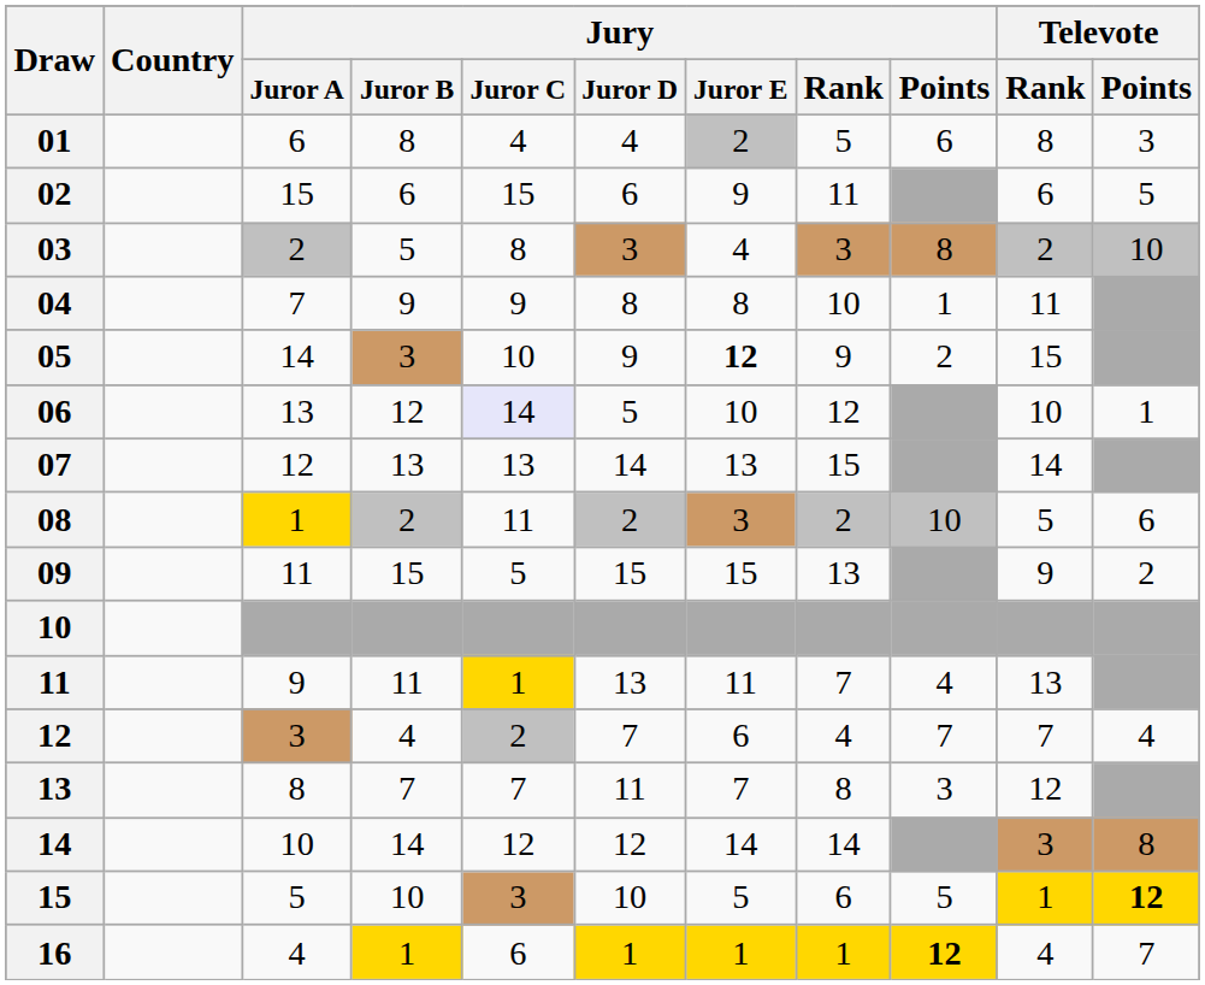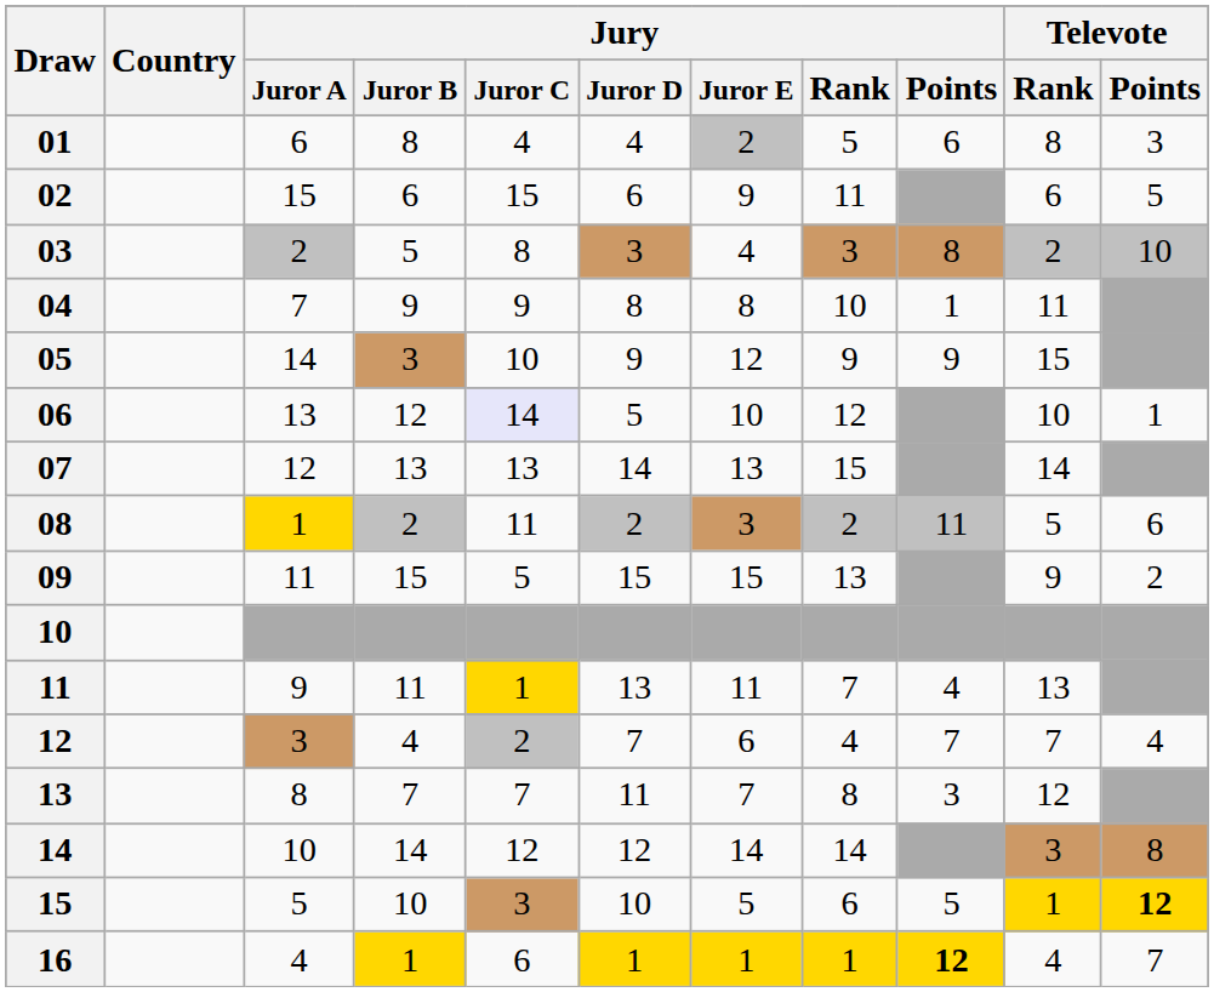 <table class="sortable wikitable collapsible plainrowheaders" style="text-align:center;">
 <tr>
 </tr>
 <tr>
 <th scope="col" rowspan="2">Draw</th>
 <th scope="col" rowspan="2">Country</th>
 <th scope="col" colspan="7">Jury</th>
 <th scope="col" colspan="2">Televote</th>
 </tr>
 <tr>
 <th scope="col"><small>Juror A</small></th>
 <th scope="col"><small>Juror B</small></th>
 <th scope="col"><small>Juror C</small></th>
 <th scope="col"><small>Juror D</small></th>
 <th scope="col"><small>Juror E</small></th>
 <th scope="col">Rank</th>
 <th scope="col">Points</th>
 <th scope="col">Rank</th>
 <th scope="col">Points</th>
 </tr>
 <tr>
 <th scope="row" style="text-align:center;">01</th>
 <td style="text-align:left;"></td>
 <td>6</td>
 <td>8</td>
 <td>4</td>
 <td>4</td>
 <td style="background:silver;">2</td>
 <td>5</td>
 <td>6</td>
 <td>8</td>
 <td>3</td>
 </tr>
 <tr>
 <th scope="row" style="text-align:center;">02</th>
 <td style="text-align:left;"></td>
 <td>15</td>
 <td>6</td>
 <td>15</td>
 <td>6</td>
 <td>9</td>
 <td>11</td>
 <td style="background:#AAAAAA;"></td>
 <td>6</td>
 <td>5</td>
 </tr>
 <tr>
 <th scope="row" style="text-align:center;">03</th>
 <td style="text-align:left;"></td>
 <td style="background:silver;">2</td>
 <td>5</td>
 <td>8</td>
 <td style="background:#CC9966;">3</td>
 <td>4</td>
 <td style="background:#CC9966;">3</td>
 <td style="background:#CC9966;">8</td>
 <td style="background:silver;">2</td>
 <td style="background:silver;">10</td>
 </tr>
 <tr>
 <th scope="row" style="text-align:center;">04</th>
 <td style="text-align:left;"></td>
 <td>7</td>
 <td>9</td>
 <td>9</td>
 <td>8</td>
 <td>8</td>
 <td>10</td>
 <td>1</td>
 <td>11</td>
 <td style="background:#AAAAAA;"></td>
 </tr>
 <tr>
 <th scope="row" style="text-align:center;">05</th>
 <td style="text-align:left;"></td>
 <td>14</td>
 <td style="background:#CC9966;">3</td>
 <td>10</td>
 <td>9</td>
-<td><strong>12</strong></td>
+<td>12</td>
 <td>9</td>
-<td>2</td>
+<td>9</td>
 <td>15</td>
 <td style="background:#AAAAAA;"></td>
 </tr>
 <tr>
 <th scope="row" style="text-align:center;">06</th>
 <td style="text-align:left;"></td>
 <td>13</td>
 <td>12</td>
 <td style="background: lavender;">14</td>
 <td>5</td>
 <td>10</td>
 <td>12</td>
 <td style="background:#AAAAAA;"></td>
 <td>10</td>
 <td>1</td>
 </tr>
 <tr>
 <th scope="row" style="text-align:center;">07</th>
 <td style="text-align:left;"></td>
 <td>12</td>
 <td>13</td>
 <td>13</td>
 <td>14</td>
 <td>13</td>
 <td>15</td>
 <td style="background:#AAAAAA;"></td>
 <td>14</td>
 <td style="background:#AAAAAA;"></td>
 </tr>
 <tr>
 <th scope="row" style="text-align:center;">08</th>
 <td style="text-align:left;"></td>
 <td style="background:gold;">1</td>
 <td style="background:silver;">2</td>
 <td>11</td>
 <td style="background:silver;">2</td>
 <td style="background:#CC9966;">3</td>
 <td style="background:silver;">2</td>
-<td style="background:silver;">10</td>
+<td style="background:silver;">11</td>
 <td>5</td>
 <td>6</td>
 </tr>
 <tr>
 <th scope="row" style="text-align:center;">09</th>
 <td style="text-align:left;"></td>
 <td>11</td>
 <td>15</td>
 <td>5</td>
 <td>15</td>
 <td>15</td>
 <td>13</td>
 <td style="background:#AAAAAA;"></td>
 <td>9</td>
 <td>2</td>
 </tr>
 <tr class="sortbottom">
 <th scope="row" style="text-align:center;">10</th>
 <td style="text-align:left;"></td>
 <td style="background:#AAAAAA;"></td>
 <td style="background:#AAAAAA;"></td>
 <td style="background:#AAAAAA;"></td>
 <td style="background:#AAAAAA;"></td>
 <td style="background:#AAAAAA;"></td>
 <td style="background:#AAAAAA;"></td>
 <td style="background:#AAAAAA;"></td>
 <td style="background:#AAAAAA;"></td>
 <td style="background:#AAAAAA;"></td>
 </tr>
 <tr>
 <th scope="row" style="text-align:center;">11</th>
 <td style="text-align:left;"></td>
 <td>9</td>
 <td>11</td>
 <td style="background:gold;">1</td>
 <td>13</td>
 <td>11</td>
 <td>7</td>
 <td>4</td>
 <td>13</td>
 <td style="background:#AAAAAA;"></td>
 </tr>
 <tr>
 <th scope="row" style="text-align:center;">12</th>
 <td style="text-align:left;"></td>
 <td style="background:#CC9966;">3</td>
 <td>4</td>
 <td style="background:silver;">2</td>
 <td>7</td>
 <td>6</td>
 <td>4</td>
 <td>7</td>
 <td>7</td>
 <td>4</td>
 </tr>
 <tr>
 <th scope="row" style="text-align:center;">13</th>
 <td style="text-align:left;"></td>
 <td>8</td>
 <td>7</td>
 <td>7</td>
 <td>11</td>
 <td>7</td>
 <td>8</td>
 <td>3</td>
 <td>12</td>
 <td style="background:#AAAAAA;"></td>
 </tr>
 <tr>
 <th scope="row" style="text-align:center;">14</th>
 <td style="text-align:left;"></td>
 <td>10</td>
 <td>14</td>
 <td>12</td>
 <td>12</td>
 <td>14</td>
 <td>14</td>
 <td style="background:#AAAAAA;"></td>
 <td style="background:#CC9966;">3</td>
 <td style="background:#CC9966;">8</td>
 </tr>
 <tr>
 <th scope="row" style="text-align:center;">15</th>
 <td style="text-align:left;"></td>
 <td>5</td>
 <td>10</td>
 <td style="background:#CC9966;">3</td>
 <td>10</td>
 <td>5</td>
 <td>6</td>
 <td>5</td>
 <td style="background:gold;">1</td>
 <td style="background:gold;"><strong>12</strong></td>
 </tr>
 <tr>
 <th scope="row" style="text-align:center;">16</th>
 <td style="text-align:left;"></td>
 <td>4</td>
 <td style="background:gold;">1</td>
 <td>6</td>
 <td style="background:gold;">1</td>
 <td style="background:gold;">1</td>
 <td style="background:gold;">1</td>
 <td style="background:gold;"><strong>12</strong></td>
 <td>4</td>
 <td>7</td>
 </tr>
 </table>
